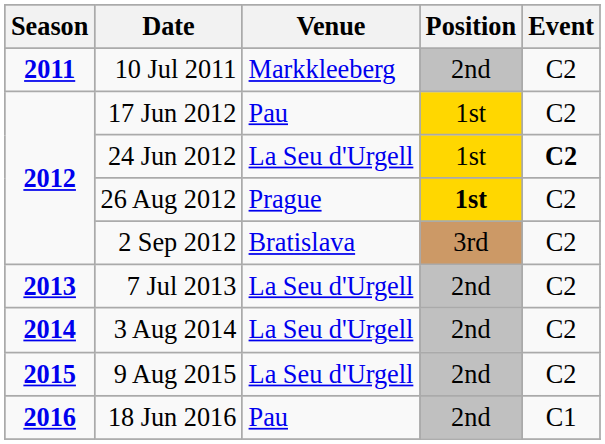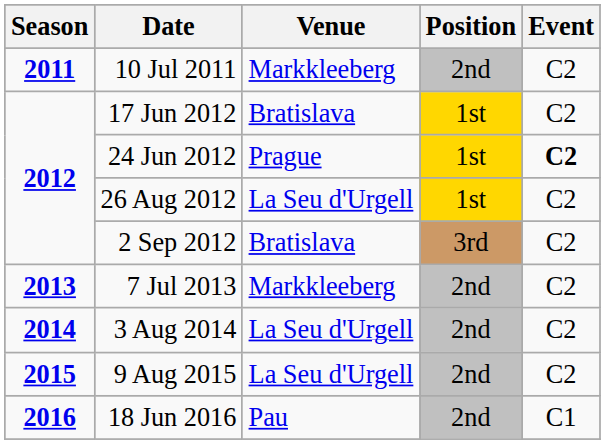 <table class="wikitable" style="text-align:center; font-size:95%;">
 <tr>
 <th>Season</th>
 <th>Date</th>
 <th>Venue</th>
 <th>Position</th>
 <th>Event</th>
 </tr>
 <tr>
 <td><strong><a href='#'>2011</a></strong></td>
 <td align=right>10 Jul 2011</td>
 <td align=left><a href='#'>Markkleeberg</a></td>
 <td bgcolor=silver>2nd</td>
 <td>C2</td>
 </tr>
 <tr>
 <td rowspan=4><strong><a href='#'>2012</a></strong></td>
 <td align=right>17 Jun 2012</td>
-<td align=left><a href='#'>Pau</a></td>
+<td align=left><a href='#'>Bratislava</a></td>
 <td bgcolor=gold>1st</td>
 <td>C2</td>
 </tr>
 <tr>
 <td align=right>24 Jun 2012</td>
-<td align=left><a href='#'>La Seu d'Urgell</a></td>
+<td align=left><a href='#'>Prague</a></td>
 <td bgcolor=gold>1st</td>
 <td><strong>C2</strong></td>
 </tr>
 <tr>
 <td align=right>26 Aug 2012</td>
-<td align=left><a href='#'>Prague</a></td>
-<td bgcolor=gold><strong>1st</strong></td>
+<td align=left><a href='#'>La Seu d'Urgell</a></td>
+<td bgcolor=gold>1st</td>
 <td>C2</td>
 </tr>
 <tr>
 <td align=right>2 Sep 2012</td>
 <td align=left><a href='#'>Bratislava</a></td>
 <td bgcolor=cc9966>3rd</td>
 <td>C2</td>
 </tr>
 <tr>
 <td><strong><a href='#'>2013</a></strong></td>
 <td align=right>7 Jul 2013</td>
-<td align=left><a href='#'>La Seu d'Urgell</a></td>
+<td align=left><a href='#'>Markkleeberg</a></td>
 <td bgcolor=silver>2nd</td>
 <td>C2</td>
 </tr>
 <tr>
 <td><strong><a href='#'>2014</a></strong></td>
 <td align=right>3 Aug 2014</td>
 <td align=left><a href='#'>La Seu d'Urgell</a></td>
 <td bgcolor=silver>2nd</td>
 <td>C2</td>
 </tr>
 <tr>
 <td><strong><a href='#'>2015</a></strong></td>
 <td align=right>9 Aug 2015</td>
 <td align=left><a href='#'>La Seu d'Urgell</a></td>
 <td bgcolor=silver>2nd</td>
 <td>C2</td>
 </tr>
 <tr>
 <td><strong><a href='#'>2016</a></strong></td>
 <td align=right>18 Jun 2016</td>
 <td align=left><a href='#'>Pau</a></td>
 <td bgcolor=silver>2nd</td>
 <td>C1</td>
 </tr>
 </table>
